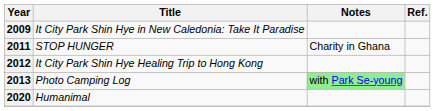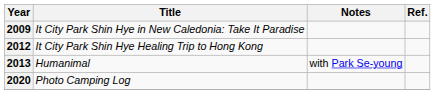 <table class="wikitable sortable plainrowheaders">
 <tr>
 <th>Year</th>
 <th>Title</th>
 <th class="unsortable">Notes</th>
 <th class="unsortable">Ref.</th>
 </tr>
 <tr>
 <th scope="row">2009</th>
 <td><em>It City Park Shin Hye in New Caledonia: Take It Paradise</em></td>
 <td></td>
 <td style="text-align:center"></td>
 </tr>
 <tr>
-<th scope="row">2011</th>
-<td><em>STOP HUNGER</em></td>
-<td>Charity in Ghana</td>
-<td style="text-align:center"></td>
-</tr>
-<tr>
 <th scope="row">2012</th>
 <td><em>It City Park Shin Hye Healing Trip to Hong Kong</em></td>
 <td></td>
 <td style="text-align:center"></td>
 </tr>
 <tr>
 <th scope="row">2013</th>
-<td><em>Photo Camping Log</em></td>
-<td style="background: lightgreen;">with <a href='#'>Park Se-young</a></td>
+<td><em>Humanimal</em></td>
+<td>with <a href='#'>Park Se-young</a></td>
 <td style="text-align:center"></td>
 </tr>
 <tr>
 <th scope="row">2020</th>
-<td><em>Humanimal</em></td>
+<td><em>Photo Camping Log</em></td>
 <td></td>
 <td style="text-align:center"></td>
 </tr>
 <tr>
 </tr>
 </table>
